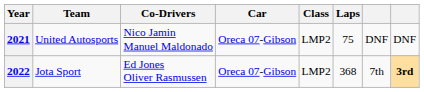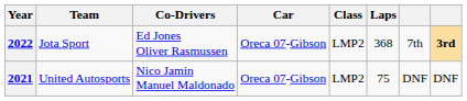 <table class="wikitable" style="text-align:center; font-size:90%">
 <tr>
 <th>Year</th>
 <th>Team</th>
 <th>Co-Drivers</th>
 <th>Car</th>
 <th>Class</th>
 <th>Laps</th>
 <th></th>
 <th></th>
 </tr>
 <tr>
+<th><a href='#'>2022</a></th>
+<td align="left" nowrap> <a href='#'>Jota Sport</a></td>
+<td align="left" nowrap> <a href='#'>Ed Jones</a><br> <a href='#'>Oliver Rasmussen</a></td>
+<td align="left" nowrap><a href='#'>Oreca 07</a>-<a href='#'>Gibson</a></td>
+<td>LMP2</td>
+<td>368</td>
+<td>7th</td>
+<td style="background:#FFDF9F;"><strong>3rd</strong></td>
+</tr>
+<tr>
 <th><a href='#'>2021</a></th>
 <td align="left" nowrap> <a href='#'>United Autosports</a></td>
 <td align="left" nowrap> <a href='#'>Nico Jamin</a><br> <a href='#'>Manuel Maldonado</a></td>
 <td align="left" nowrap><a href='#'>Oreca 07</a>-<a href='#'>Gibson</a></td>
 <td>LMP2</td>
 <td>75</td>
 <td>DNF</td>
 <td>DNF</td>
 </tr>
-<tr>
-<th><a href='#'>2022</a></th>
-<td align="left" nowrap> <a href='#'>Jota Sport</a></td>
-<td align="left" nowrap> <a href='#'>Ed Jones</a><br> <a href='#'>Oliver Rasmussen</a></td>
-<td align="left" nowrap><a href='#'>Oreca 07</a>-<a href='#'>Gibson</a></td>
-<td>LMP2</td>
-<td>368</td>
-<td>7th</td>
-<td style="background:#FFDF9F;"><strong>3rd</strong></td>
-</tr>
 </table>
